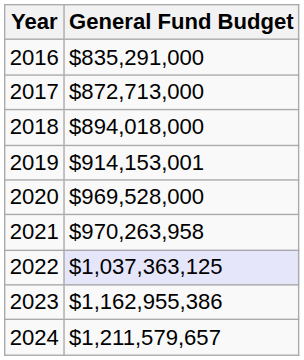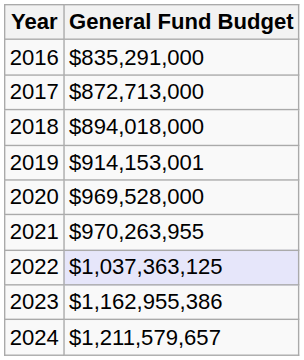 <table class="wikitable">
 <tr>
 <th>Year</th>
 <th>General Fund Budget</th>
 </tr>
 <tr>
 <td>2016</td>
 <td>$835,291,000</td>
 </tr>
 <tr>
 <td>2017</td>
 <td>$872,713,000</td>
 </tr>
 <tr>
 <td>2018</td>
 <td>$894,018,000</td>
 </tr>
 <tr>
 <td>2019</td>
 <td>$914,153,001</td>
 </tr>
 <tr>
 <td>2020</td>
 <td>$969,528,000</td>
 </tr>
 <tr>
 <td>2021</td>
-<td>$970,263,958</td>
+<td>$970,263,955</td>
 </tr>
 <tr>
 <td>2022</td>
 <td style="background: lavender;">$1,037,363,125</td>
 </tr>
 <tr>
 <td>2023</td>
 <td>$1,162,955,386</td>
 </tr>
 <tr>
 <td>2024</td>
 <td>$1,211,579,657</td>
 </tr>
 </table>
